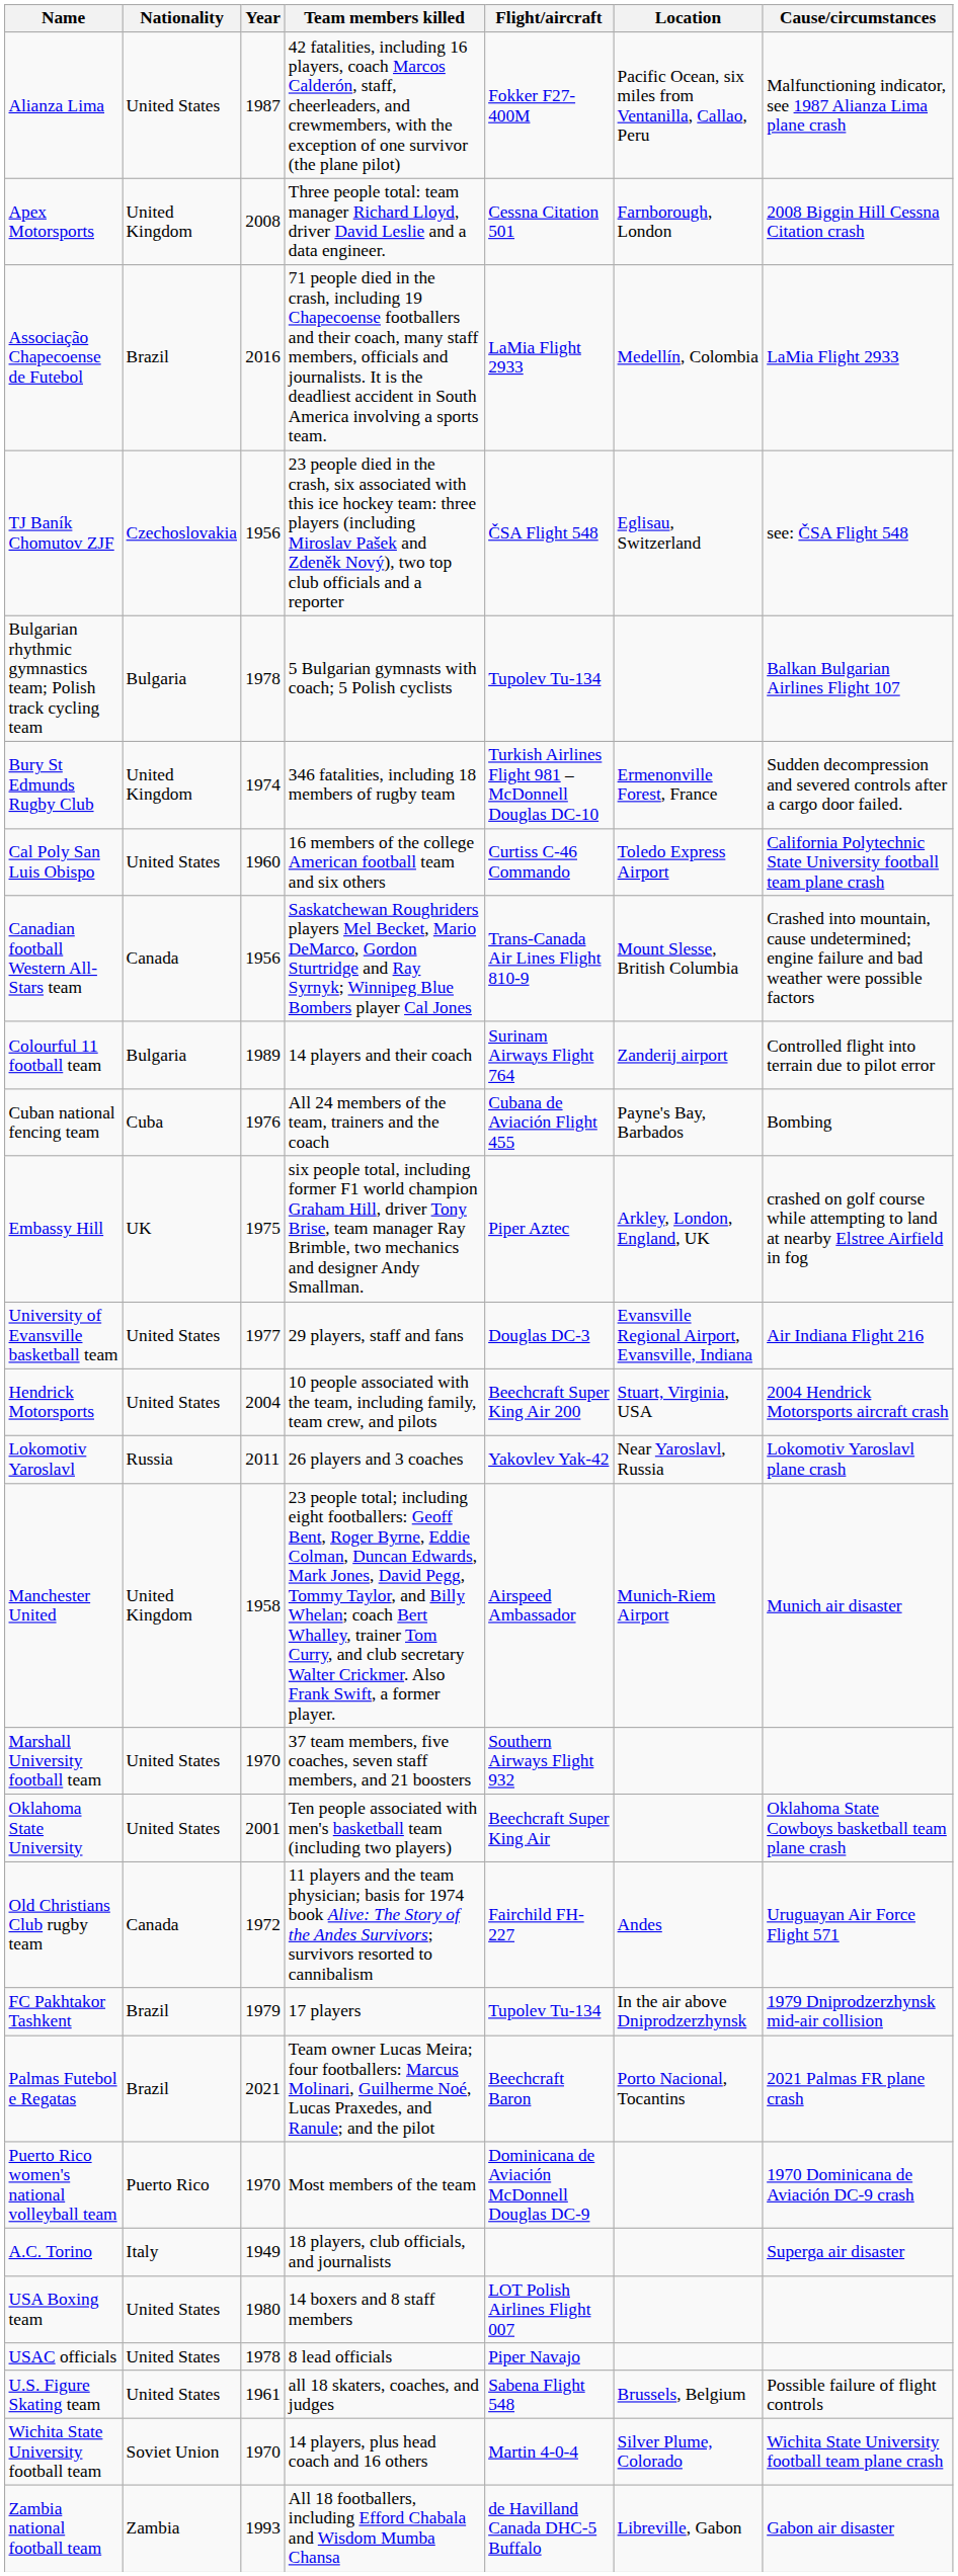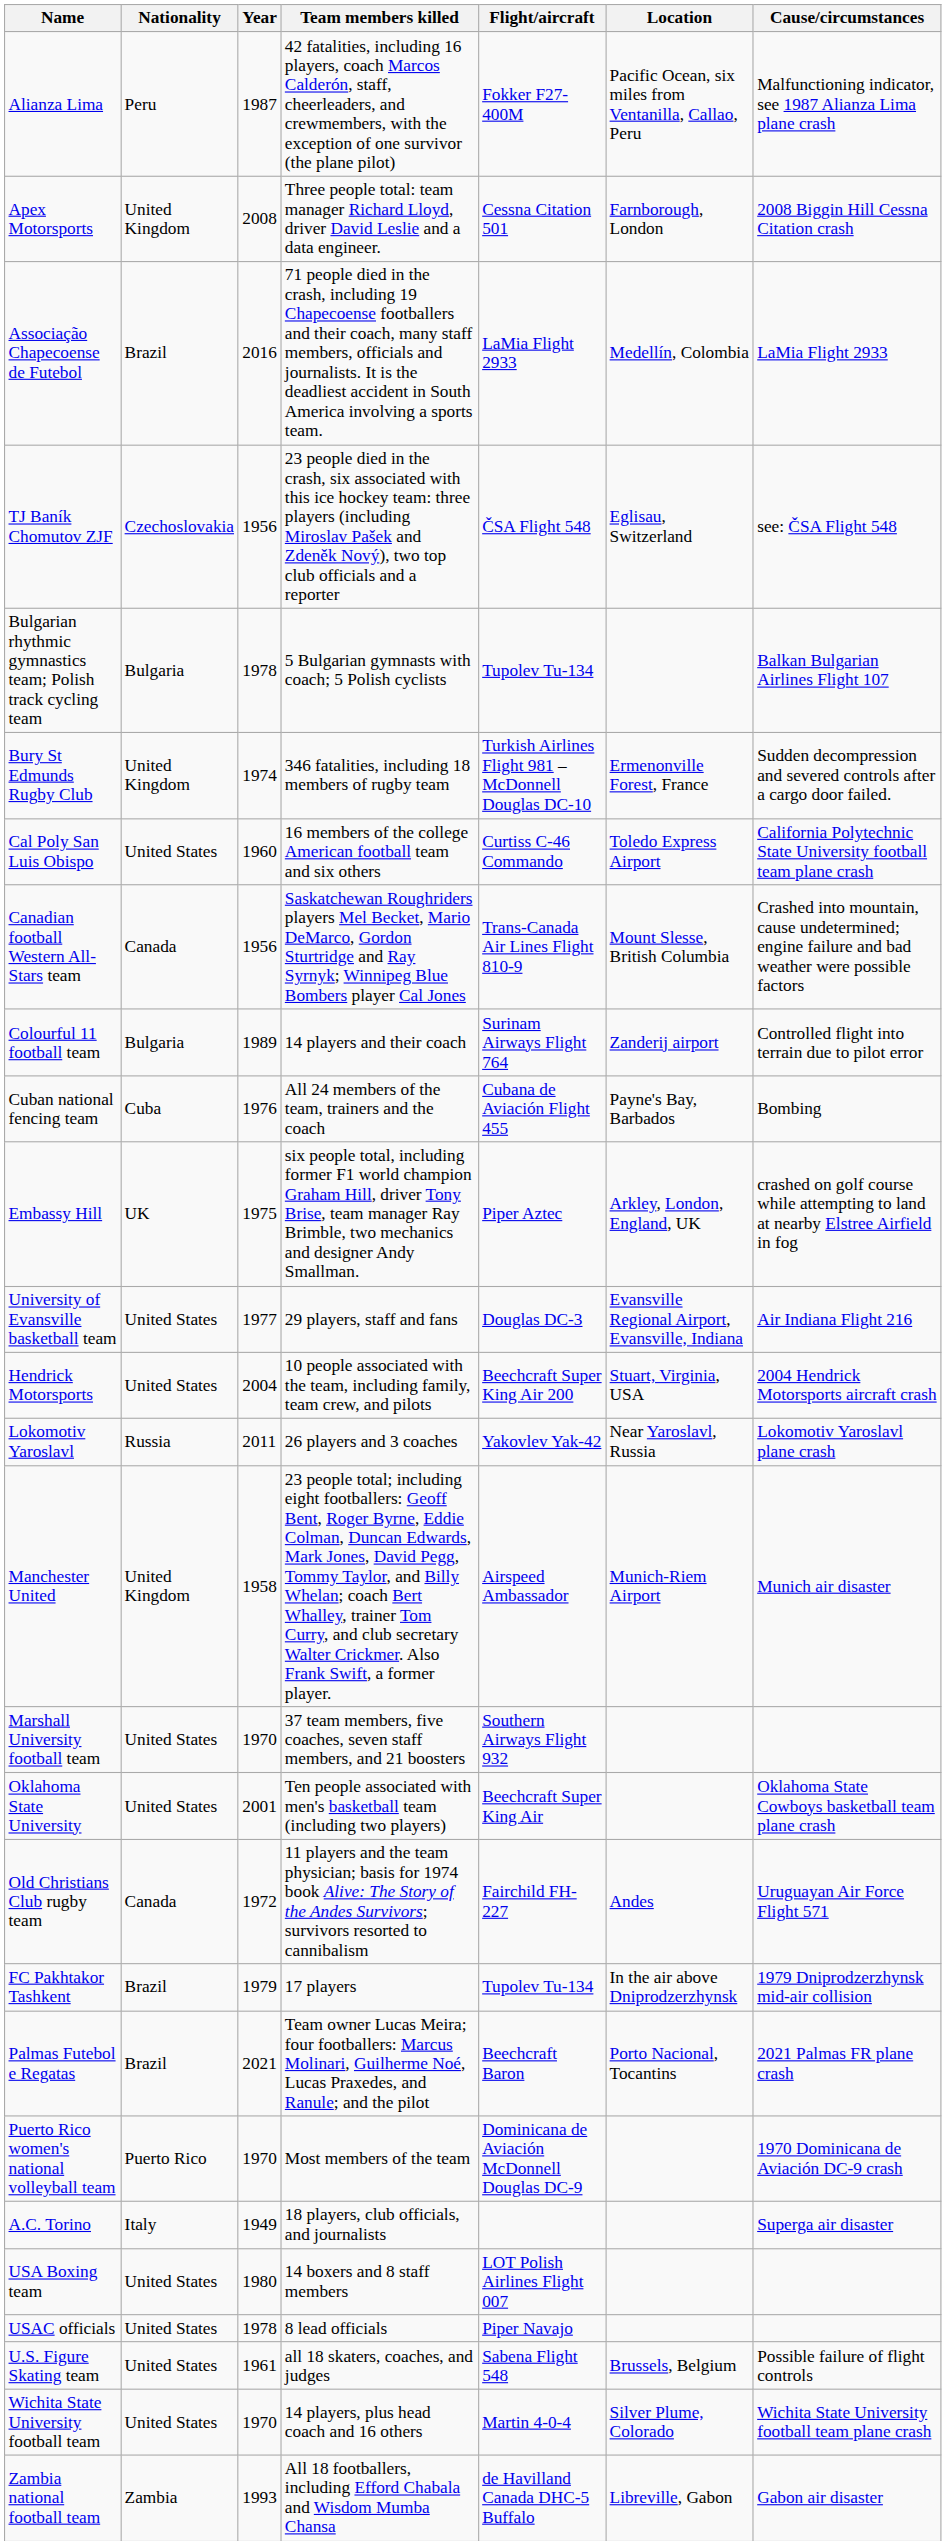 <table class="wikitable sortable">
 <tr>
 <th>Name</th>
 <th>Nationality</th>
 <th>Year</th>
 <th>Team members killed</th>
 <th>Flight/aircraft</th>
 <th>Location</th>
 <th>Cause/circumstances</th>
 </tr>
 <tr>
 <td><a href='#'>Alianza Lima</a></td>
-<td>United States</td>
+<td>Peru</td>
 <td>1987</td>
 <td>42 fatalities, including 16 players, coach <a href='#'>Marcos Calderón</a>, staff, cheerleaders, and crewmembers, with the exception of one survivor (the plane pilot)</td>
 <td><a href='#'>Fokker F27-400M</a></td>
 <td>Pacific Ocean, six miles from <a href='#'>Ventanilla</a>, <a href='#'>Callao</a>, Peru</td>
 <td>Malfunctioning indicator, see <a href='#'>1987 Alianza Lima plane crash</a></td>
 </tr>
 <tr>
 <td><a href='#'>Apex Motorsports</a></td>
 <td>United Kingdom</td>
 <td>2008</td>
 <td>Three people total: team manager <a href='#'>Richard Lloyd</a>, driver <a href='#'>David Leslie</a> and a data engineer.</td>
 <td><a href='#'>Cessna Citation 501</a></td>
 <td><a href='#'>Farnborough</a>, London</td>
 <td><a href='#'>2008 Biggin Hill Cessna Citation crash</a></td>
 </tr>
 <tr>
 <td><a href='#'>Associação Chapecoense de Futebol</a></td>
 <td>Brazil</td>
 <td>2016</td>
 <td>71 people died in the crash, including 19 <a href='#'>Chapecoense</a> footballers and their coach, many staff members, officials and journalists. It is the deadliest accident in South America involving a sports team.</td>
 <td><a href='#'>LaMia Flight 2933</a></td>
 <td><a href='#'>Medellín</a>, Colombia</td>
 <td><a href='#'>LaMia Flight 2933</a></td>
 </tr>
 <tr>
 <td><a href='#'>TJ Baník Chomutov ZJF</a></td>
 <td><a href='#'>Czechoslovakia</a></td>
 <td>1956</td>
 <td>23 people died in the crash, six associated with this ice hockey team: three players (including <a href='#'>Miroslav Pašek</a> and <a href='#'>Zdeněk Nový</a>), two top club officials and a reporter</td>
 <td><a href='#'>ČSA Flight 548</a></td>
 <td><a href='#'>Eglisau</a>, Switzerland</td>
 <td>see: <a href='#'>ČSA Flight 548</a></td>
 </tr>
 <tr>
 <td>Bulgarian rhythmic gymnastics team; Polish track cycling team</td>
 <td>Bulgaria</td>
 <td>1978</td>
 <td>5 Bulgarian gymnasts with coach; 5 Polish cyclists</td>
 <td><a href='#'>Tupolev Tu-134</a></td>
 <td></td>
 <td><a href='#'>Balkan Bulgarian Airlines Flight 107</a></td>
 </tr>
 <tr>
 <td><a href='#'>Bury St Edmunds Rugby Club</a></td>
 <td>United Kingdom</td>
 <td>1974</td>
 <td>346 fatalities, including 18 members of rugby team</td>
 <td><a href='#'>Turkish Airlines Flight 981</a> – <a href='#'>McDonnell Douglas DC-10</a></td>
 <td><a href='#'>Ermenonville Forest</a>, France</td>
 <td>Sudden decompression and severed controls after a cargo door failed.</td>
 </tr>
 <tr>
 <td><a href='#'>Cal Poly San Luis Obispo</a></td>
 <td>United States</td>
 <td>1960</td>
 <td>16 members of the college <a href='#'>American football</a> team and six others</td>
 <td><a href='#'>Curtiss C-46 Commando</a></td>
 <td><a href='#'>Toledo Express Airport</a></td>
 <td><a href='#'>California Polytechnic State University football team plane crash</a></td>
 </tr>
 <tr>
 <td><a href='#'>Canadian football Western All-Stars</a> team</td>
 <td>Canada</td>
 <td>1956</td>
 <td><a href='#'>Saskatchewan Roughriders</a> players <a href='#'>Mel Becket</a>, <a href='#'>Mario DeMarco</a>, <a href='#'>Gordon Sturtridge</a> and <a href='#'>Ray Syrnyk</a>; <a href='#'>Winnipeg Blue Bombers</a> player <a href='#'>Cal Jones</a></td>
 <td><a href='#'>Trans-Canada Air Lines Flight 810-9</a></td>
 <td><a href='#'>Mount Slesse</a>, British Columbia</td>
 <td>Crashed into mountain, cause undetermined; engine failure and bad weather were possible factors</td>
 </tr>
 <tr>
 <td><a href='#'>Colourful 11</a> <a href='#'>football</a> team</td>
 <td>Bulgaria</td>
 <td>1989</td>
 <td>14 players and their coach</td>
 <td><a href='#'>Surinam Airways Flight 764</a></td>
 <td><a href='#'>Zanderij airport</a></td>
 <td>Controlled flight into terrain due to pilot error</td>
 </tr>
 <tr>
 <td>Cuban national fencing team</td>
 <td>Cuba</td>
 <td>1976</td>
 <td>All 24 members of the team, trainers and the coach</td>
 <td><a href='#'>Cubana de Aviación Flight 455</a></td>
 <td>Payne's Bay, Barbados</td>
 <td>Bombing</td>
 </tr>
 <tr>
 <td><a href='#'>Embassy Hill</a></td>
 <td>UK</td>
 <td>1975</td>
 <td>six people total, including former F1 world champion <a href='#'>Graham Hill</a>, driver <a href='#'>Tony Brise</a>, team manager Ray Brimble, two mechanics and designer Andy Smallman.</td>
 <td><a href='#'>Piper Aztec</a></td>
 <td><a href='#'>Arkley</a>, <a href='#'>London</a>, <a href='#'>England</a>, UK</td>
 <td>crashed on golf course while attempting to land at nearby <a href='#'>Elstree Airfield</a> in fog</td>
 </tr>
 <tr>
 <td><a href='#'>University of Evansville</a> <a href='#'>basketball</a> team</td>
 <td>United States</td>
 <td>1977</td>
 <td>29 players, staff and fans</td>
 <td><a href='#'>Douglas DC-3</a></td>
 <td><a href='#'>Evansville Regional Airport</a>, <a href='#'>Evansville, Indiana</a></td>
 <td><a href='#'>Air Indiana Flight 216</a></td>
 </tr>
 <tr>
 <td><a href='#'>Hendrick Motorsports</a></td>
 <td>United States</td>
 <td>2004</td>
 <td>10 people associated with the team, including family, team crew, and pilots</td>
 <td><a href='#'>Beechcraft Super King Air 200</a></td>
 <td><a href='#'>Stuart, Virginia</a>, USA</td>
 <td><a href='#'>2004 Hendrick Motorsports aircraft crash</a></td>
 </tr>
 <tr>
 <td><a href='#'>Lokomotiv Yaroslavl</a></td>
 <td>Russia</td>
 <td>2011</td>
 <td>26 players and 3 coaches</td>
 <td><a href='#'>Yakovlev Yak-42</a></td>
 <td>Near <a href='#'>Yaroslavl</a>, Russia</td>
 <td><a href='#'>Lokomotiv Yaroslavl plane crash</a></td>
 </tr>
 <tr>
 <td><a href='#'>Manchester United</a></td>
 <td>United Kingdom</td>
 <td>1958</td>
 <td>23 people total; including eight footballers: <a href='#'>Geoff Bent</a>, <a href='#'>Roger Byrne</a>, <a href='#'>Eddie Colman</a>, <a href='#'>Duncan Edwards</a>, <a href='#'>Mark Jones</a>, <a href='#'>David Pegg</a>, <a href='#'>Tommy Taylor</a>, and <a href='#'>Billy Whelan</a>; coach <a href='#'>Bert Whalley</a>, trainer <a href='#'>Tom Curry</a>, and club secretary <a href='#'>Walter Crickmer</a>. Also <a href='#'>Frank Swift</a>, a former player.</td>
 <td><a href='#'>Airspeed Ambassador</a></td>
 <td><a href='#'>Munich-Riem Airport</a></td>
 <td><a href='#'>Munich air disaster</a></td>
 </tr>
 <tr>
 <td><a href='#'>Marshall University</a> <a href='#'>football</a> team</td>
 <td>United States</td>
 <td>1970</td>
 <td>37 team members, five coaches, seven staff members, and 21 boosters</td>
 <td><a href='#'>Southern Airways Flight 932</a></td>
 <td></td>
 <td></td>
 </tr>
 <tr>
 <td><a href='#'>Oklahoma State University</a></td>
 <td>United States</td>
 <td>2001</td>
 <td>Ten people associated with men's <a href='#'>basketball</a> team (including two players)</td>
 <td><a href='#'>Beechcraft Super King Air</a></td>
 <td></td>
 <td><a href='#'>Oklahoma State Cowboys basketball team plane crash</a></td>
 </tr>
 <tr>
 <td><a href='#'>Old Christians Club</a> rugby team</td>
 <td>Canada</td>
 <td>1972</td>
 <td>11 players and the team physician; basis for 1974 book <em><a href='#'>Alive: The Story of the Andes Survivors</a></em>; survivors resorted to cannibalism</td>
 <td><a href='#'>Fairchild FH-227</a></td>
 <td><a href='#'>Andes</a></td>
 <td><a href='#'>Uruguayan Air Force Flight 571</a></td>
 </tr>
 <tr>
 <td><a href='#'>FC Pakhtakor Tashkent</a></td>
 <td>Brazil</td>
 <td>1979</td>
 <td>17 players</td>
 <td><a href='#'>Tupolev Tu-134</a></td>
 <td>In the air above <a href='#'>Dniprodzerzhynsk</a></td>
 <td><a href='#'>1979 Dniprodzerzhynsk mid-air collision</a></td>
 </tr>
 <tr>
 <td><a href='#'>Palmas Futebol e Regatas</a></td>
 <td>Brazil</td>
 <td>2021</td>
 <td>Team owner Lucas Meira; four footballers: <a href='#'>Marcus Molinari</a>, <a href='#'>Guilherme Noé</a>, Lucas Praxedes, and <a href='#'>Ranule</a>; and the pilot</td>
 <td><a href='#'>Beechcraft Baron</a></td>
 <td><a href='#'>Porto Nacional</a>, Tocantins</td>
 <td><a href='#'>2021 Palmas FR plane crash</a></td>
 </tr>
 <tr>
 <td><a href='#'>Puerto Rico women's national volleyball team</a></td>
 <td>Puerto Rico</td>
 <td>1970</td>
 <td>Most members of the team</td>
 <td><a href='#'>Dominicana de Aviación</a> <a href='#'>McDonnell Douglas DC-9</a></td>
 <td></td>
 <td><a href='#'>1970 Dominicana de Aviación DC-9 crash</a></td>
 </tr>
 <tr>
 <td><a href='#'>A.C. Torino</a></td>
 <td>Italy</td>
 <td>1949</td>
 <td>18 players, club officials, and journalists</td>
 <td></td>
 <td></td>
 <td><a href='#'>Superga air disaster</a></td>
 </tr>
 <tr>
 <td><a href='#'>USA Boxing</a> team</td>
 <td>United States</td>
 <td>1980</td>
 <td>14 boxers and 8 staff members</td>
 <td><a href='#'>LOT Polish Airlines Flight 007</a></td>
 <td></td>
 <td></td>
 </tr>
 <tr>
 <td><a href='#'>USAC</a> officials</td>
 <td>United States</td>
 <td>1978</td>
 <td>8 lead officials</td>
 <td><a href='#'>Piper Navajo</a></td>
 <td></td>
 <td></td>
 </tr>
 <tr>
 <td><a href='#'>U.S. Figure Skating</a> team</td>
 <td>United States</td>
 <td>1961</td>
 <td>all 18 skaters, coaches, and judges</td>
 <td><a href='#'>Sabena Flight 548</a></td>
 <td><a href='#'>Brussels</a>, Belgium</td>
 <td>Possible failure of flight controls</td>
 </tr>
 <tr>
 <td><a href='#'>Wichita State University</a> football team</td>
-<td>Soviet Union</td>
+<td>United States</td>
 <td>1970</td>
 <td>14 players, plus head coach and 16 others</td>
 <td><a href='#'>Martin 4-0-4</a></td>
 <td><a href='#'>Silver Plume, Colorado</a></td>
 <td><a href='#'>Wichita State University football team plane crash</a></td>
 </tr>
 <tr>
 <td><a href='#'>Zambia national football team</a></td>
 <td>Zambia</td>
 <td>1993</td>
 <td>All 18 footballers, including <a href='#'>Efford Chabala</a> and <a href='#'>Wisdom Mumba Chansa</a></td>
 <td><a href='#'>de Havilland Canada DHC-5 Buffalo</a></td>
 <td><a href='#'>Libreville</a>, Gabon</td>
 <td><a href='#'>Gabon air disaster</a></td>
 </tr>
 </table>
